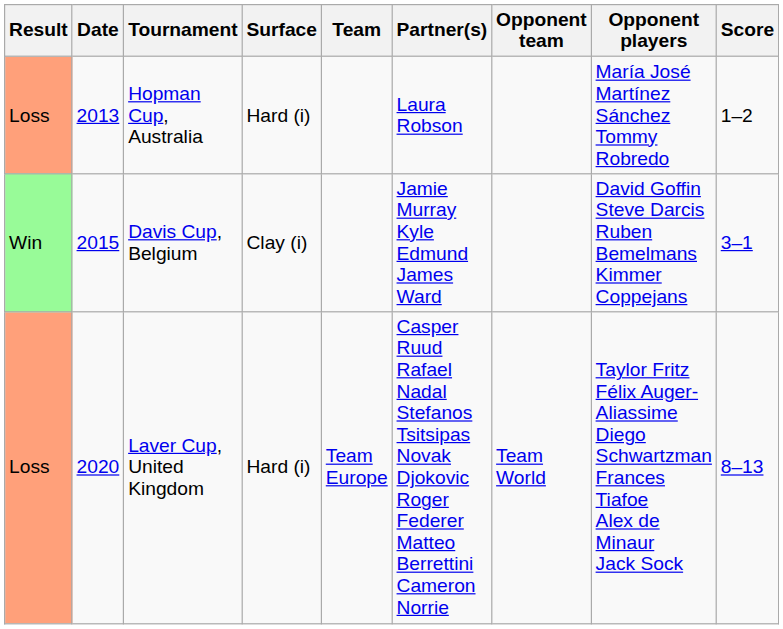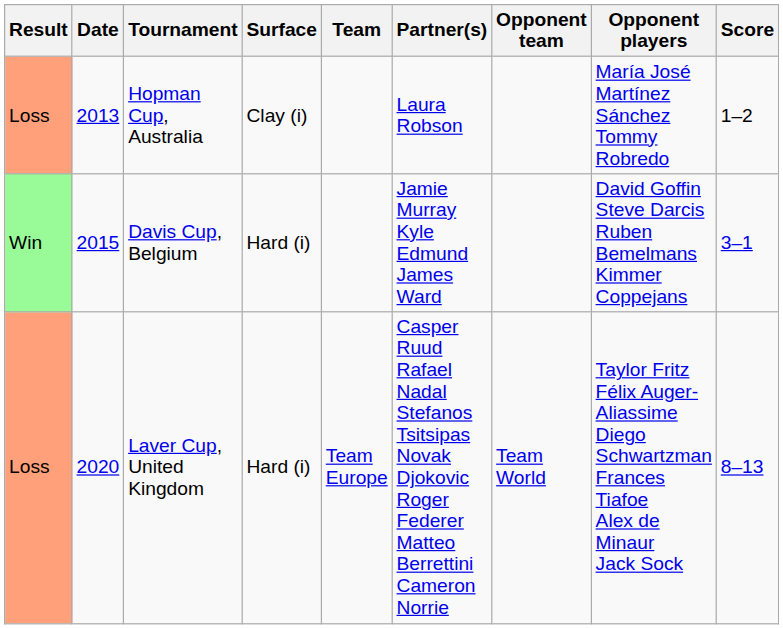 <table class="sortable wikitable">
 <tr>
 <th>Result</th>
 <th>Date</th>
 <th>Tournament</th>
 <th>Surface</th>
 <th class="unsortable">Team</th>
 <th class="unsortable">Partner(s)</th>
 <th class="unsortable">Opponent team</th>
 <th class="unsortable">Opponent players</th>
 <th class="unsortable">Score</th>
 </tr>
 <tr>
 <td bgcolor=ffa07a>Loss</td>
 <td><a href='#'>2013</a></td>
 <td><a href='#'>Hopman Cup</a>, Australia</td>
-<td>Hard (i)</td>
+<td>Clay (i)</td>
 <td></td>
 <td><a href='#'>Laura Robson</a></td>
 <td></td>
 <td><a href='#'>María José Martínez Sánchez</a><br><a href='#'>Tommy Robredo</a></td>
 <td>1–2</td>
 </tr>
 <tr>
 <td bgcolor=98FB98>Win</td>
 <td><a href='#'>2015</a></td>
 <td><a href='#'>Davis Cup</a>, Belgium</td>
-<td>Clay (i)</td>
+<td>Hard (i)</td>
 <td></td>
 <td><a href='#'>Jamie Murray</a><br><a href='#'>Kyle Edmund</a><br><a href='#'>James Ward</a></td>
 <td></td>
 <td><a href='#'>David Goffin</a><br><a href='#'>Steve Darcis</a><br><a href='#'>Ruben Bemelmans</a><br><a href='#'>Kimmer Coppejans</a></td>
 <td><a href='#'>3–1</a></td>
 </tr>
 <tr>
 <td bgcolor=ffa07a>Loss</td>
 <td><a href='#'>2020</a></td>
 <td><a href='#'>Laver Cup</a>, United Kingdom</td>
 <td>Hard (i)</td>
 <td> <a href='#'>Team Europe</a></td>
 <td><a href='#'>Casper Ruud</a><br><a href='#'>Rafael Nadal</a><br><a href='#'>Stefanos Tsitsipas</a><br><a href='#'>Novak Djokovic</a><br><a href='#'>Roger Federer</a><br><a href='#'>Matteo Berrettini</a><br><a href='#'>Cameron Norrie</a></td>
 <td> <a href='#'>Team World</a></td>
 <td><a href='#'>Taylor Fritz</a><br><a href='#'>Félix Auger-Aliassime</a><br><a href='#'>Diego Schwartzman</a><br><a href='#'>Frances Tiafoe</a><br><a href='#'>Alex de Minaur</a><br><a href='#'>Jack Sock</a></td>
 <td><a href='#'>8–13</a></td>
 </tr>
 </table>
